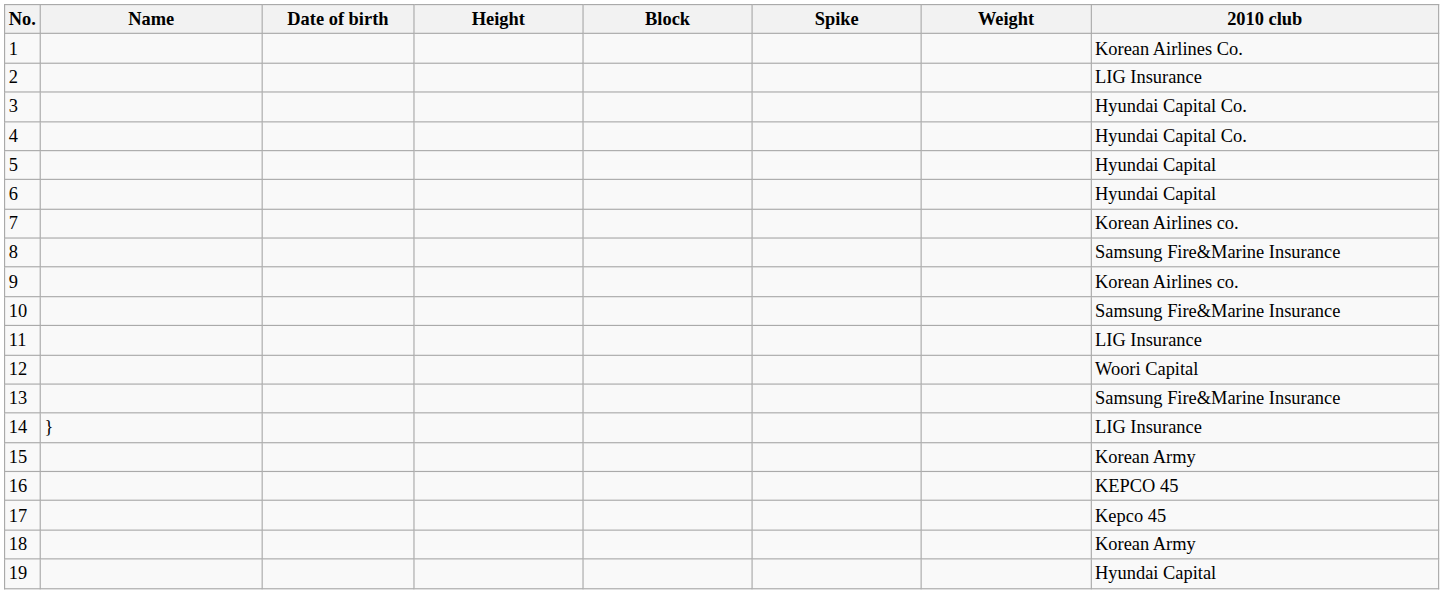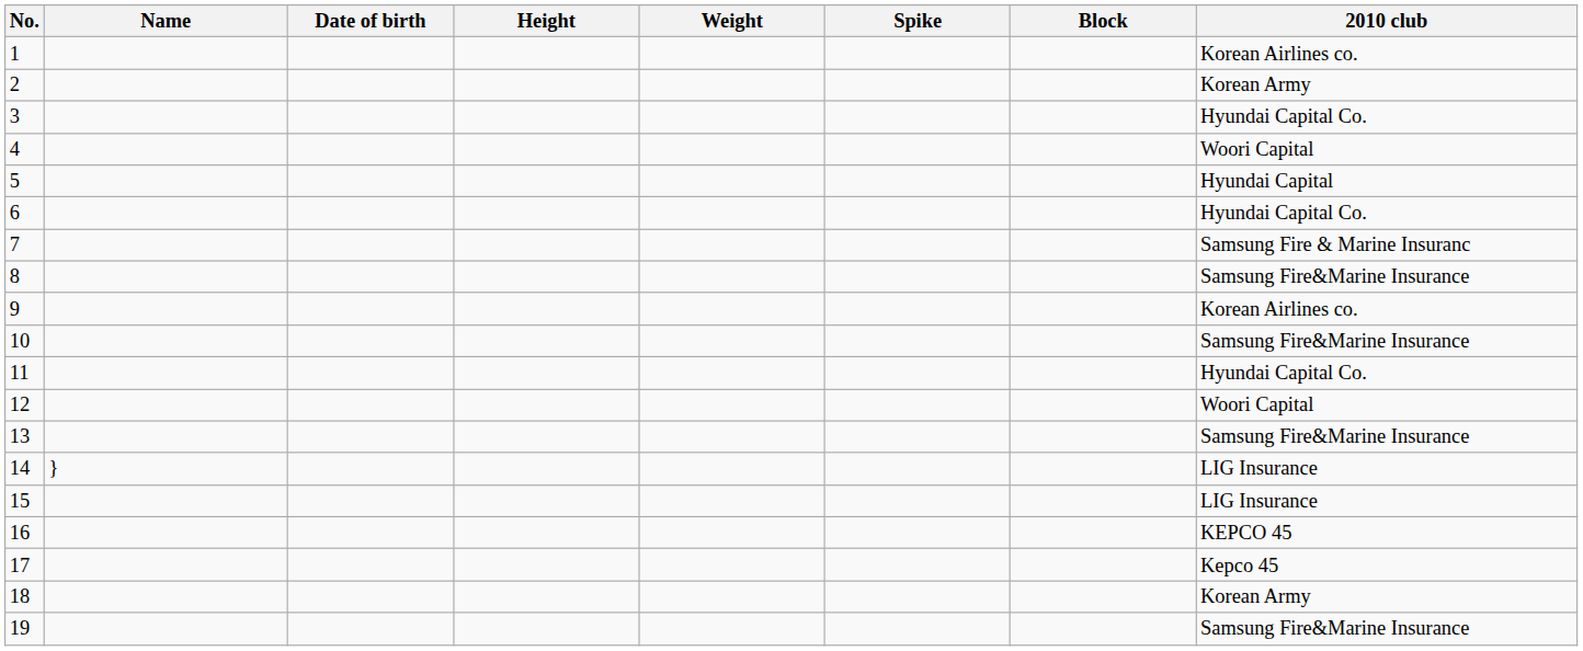 <table class="wikitable sortable style=font-size:100%; text-align:center;">
 <tr>
 <th>No.</th>
 <th style=width:12em>Name</th>
 <th style=width:8em>Date of birth</th>
 <th style=width:9em>Height</th>
+<th style=width:9em>Weight</th>
+<th style=width:9em>Spike</th>
 <th style=width:9em>Block</th>
-<th style=width:9em>Spike</th>
-<th style=width:9em>Weight</th>
 <th style=width:19em>2010 club</th>
 </tr>
 <tr>
 <td>1</td>
 <td align=left></td>
 <td align=right></td>
 <td></td>
 <td></td>
 <td></td>
 <td></td>
-<td align=left>Korean Airlines Co.</td>
+<td align=left>Korean Airlines co.</td>
 </tr>
 <tr>
 <td>2</td>
 <td align=left></td>
 <td align=right></td>
 <td></td>
 <td></td>
 <td></td>
 <td></td>
-<td align=left>LIG Insurance</td>
+<td align=left>Korean Army</td>
 </tr>
 <tr>
 <td>3</td>
 <td align=left></td>
 <td align=right></td>
 <td></td>
 <td></td>
 <td></td>
 <td></td>
 <td align=left>Hyundai Capital Co.</td>
 </tr>
 <tr>
 <td>4</td>
 <td align=left></td>
 <td align=right></td>
 <td></td>
 <td></td>
 <td></td>
 <td></td>
-<td align=left>Hyundai Capital Co.</td>
+<td align=left>Woori Capital</td>
 </tr>
 <tr>
 <td>5</td>
 <td align=left></td>
 <td align=right></td>
 <td></td>
 <td></td>
 <td></td>
 <td></td>
 <td align=left>Hyundai Capital</td>
 </tr>
 <tr>
 <td>6</td>
 <td align=left></td>
 <td align=right></td>
 <td></td>
 <td></td>
 <td></td>
 <td></td>
-<td align=left>Hyundai Capital</td>
+<td align=left>Hyundai Capital Co.</td>
 </tr>
 <tr>
 <td>7</td>
 <td align=left></td>
 <td align=right></td>
 <td></td>
 <td></td>
 <td></td>
 <td></td>
-<td align=left>Korean Airlines co.</td>
+<td align=left>Samsung Fire & Marine Insuranc</td>
 </tr>
 <tr>
 <td>8</td>
 <td align=left></td>
 <td align=right></td>
 <td></td>
 <td></td>
 <td></td>
 <td></td>
 <td align=left>Samsung Fire&Marine Insurance</td>
 </tr>
 <tr>
 <td>9</td>
 <td align=left></td>
 <td align=right></td>
 <td></td>
 <td></td>
 <td></td>
 <td></td>
 <td align=left>Korean Airlines co.</td>
 </tr>
 <tr>
 <td>10</td>
 <td align=left></td>
 <td align=right></td>
 <td></td>
 <td></td>
 <td></td>
 <td></td>
 <td align=left>Samsung Fire&Marine Insurance</td>
 </tr>
 <tr>
 <td>11</td>
 <td align=left></td>
 <td align=right></td>
 <td></td>
 <td></td>
 <td></td>
 <td></td>
-<td align=left>LIG Insurance</td>
+<td align=left>Hyundai Capital Co.</td>
 </tr>
 <tr>
 <td>12</td>
 <td align=left></td>
 <td align=right></td>
 <td></td>
 <td></td>
 <td></td>
 <td></td>
 <td align=left>Woori Capital</td>
 </tr>
 <tr>
 <td>13</td>
 <td align=left></td>
 <td align=right></td>
 <td></td>
 <td></td>
 <td></td>
 <td></td>
 <td align=left>Samsung Fire&Marine Insurance</td>
 </tr>
 <tr>
 <td>14</td>
 <td align=left>}</td>
 <td align=right></td>
 <td></td>
 <td></td>
 <td></td>
 <td></td>
 <td align=left>LIG Insurance</td>
 </tr>
 <tr>
 <td>15</td>
 <td align=left></td>
 <td align=right></td>
 <td></td>
 <td></td>
 <td></td>
 <td></td>
-<td align=left>Korean Army</td>
+<td align=left>LIG Insurance</td>
 </tr>
 <tr>
 <td>16</td>
 <td align=left></td>
 <td align=right></td>
 <td></td>
 <td></td>
 <td></td>
 <td></td>
 <td align=left>KEPCO 45</td>
 </tr>
 <tr>
 <td>17</td>
 <td align=left></td>
 <td align=right></td>
 <td></td>
 <td></td>
 <td></td>
 <td></td>
 <td align=left>Kepco 45</td>
 </tr>
 <tr>
 <td>18</td>
 <td align=left></td>
 <td align=right></td>
 <td></td>
 <td></td>
 <td></td>
 <td></td>
 <td align=left>Korean Army</td>
 </tr>
 <tr>
 <td>19</td>
 <td align=left></td>
 <td align=right></td>
 <td></td>
 <td></td>
 <td></td>
 <td></td>
-<td align=left>Hyundai Capital</td>
+<td align=left>Samsung Fire&Marine Insurance</td>
 </tr>
 </table>
